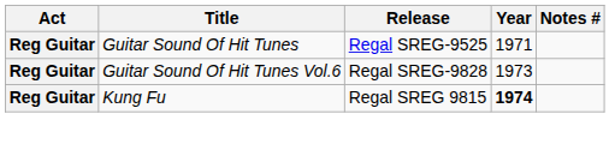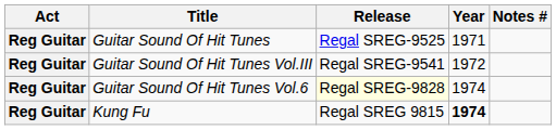 <table class="wikitable plainrowheaders sortable">
 <tr>
 <th scope="col">Act</th>
 <th scope="col">Title</th>
 <th scope="col">Release</th>
 <th scope="col">Year</th>
 <th scope="col" class="unsortable">Notes #</th>
 </tr>
 <tr>
 <th scope="row">Reg Guitar</th>
 <td><em>Guitar Sound Of Hit Tunes</em></td>
 <td><a href='#'>Regal</a> SREG-9525</td>
 <td>1971</td>
 <td></td>
 </tr>
 <tr>
 <th scope="row">Reg Guitar</th>
+<td><em>Guitar Sound Of Hit Tunes Vol.III</em></td>
+<td>Regal SREG-9541</td>
+<td>1972</td>
+<td></td>
+</tr>
+<tr>
+<th scope="row">Reg Guitar</th>
 <td><em>Guitar Sound Of Hit Tunes Vol.6</em></td>
-<td>Regal  SREG-9828</td>
-<td>1973</td>
+<td style="background: lightyellow;">Regal  SREG-9828</td>
+<td>1974</td>
 <td></td>
 </tr>
 <tr>
 <th scope="row">Reg Guitar</th>
 <td><em>Kung Fu</em></td>
 <td>Regal SREG 9815</td>
 <td><strong>1974</strong></td>
 <td></td>
 </tr>
 </table>
